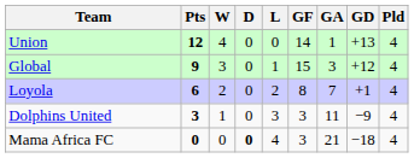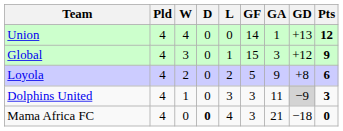 <table class="wikitable" style="text-align: center;">
 <tr>
 <th width="175">Team</th>
-<th width="20">Pts</th>
+<th width="20">Pld</th>
 <th width="20">W</th>
 <th width="20">D</th>
 <th width="20">L</th>
 <th width="20">GF</th>
 <th width="20">GA</th>
 <th width="20">GD</th>
-<th width="20">Pld</th>
+<th width="20">Pts</th>
 </tr>
 <tr bgcolor=#ccffcc>
 <td style="text-align:left;"><a href='#'>Union</a></td>
-<td><strong>12</strong></td>
+<td>4</td>
 <td>4</td>
 <td>0</td>
 <td>0</td>
 <td>14</td>
 <td>1</td>
 <td>+13</td>
-<td>4</td>
+<td><strong>12</strong></td>
 </tr>
 <tr bgcolor=#ccffcc>
 <td style="text-align:left;"><a href='#'>Global</a></td>
-<td><strong>9</strong></td>
+<td>4</td>
 <td>3</td>
 <td>0</td>
 <td>1</td>
 <td>15</td>
 <td>3</td>
 <td>+12</td>
-<td>4</td>
+<td><strong>9</strong></td>
 </tr>
 <tr bgcolor=#ccccff>
 <td style="text-align:left;"><a href='#'>Loyola</a></td>
-<td><strong>6</strong></td>
+<td>4</td>
 <td>2</td>
 <td>0</td>
 <td>2</td>
-<td>8</td>
-<td>7</td>
-<td>+1</td>
-<td>4</td>
+<td>5</td>
+<td>9</td>
+<td>+8</td>
+<td><strong>6</strong></td>
 </tr>
 <tr>
 <td style="text-align:left;"><a href='#'>Dolphins United</a></td>
-<td><strong>3</strong></td>
+<td>4</td>
 <td>1</td>
 <td>0</td>
 <td>3</td>
 <td>3</td>
 <td>11</td>
-<td>−9</td>
-<td>4</td>
+<td style="background: lightgrey;">−9</td>
+<td><strong>3</strong></td>
 </tr>
 <tr>
 <td style="text-align:left;">Mama Africa FC</td>
-<td><strong>0</strong></td>
+<td>4</td>
 <td>0</td>
 <td><strong>0</strong></td>
 <td>4</td>
 <td>3</td>
 <td>21</td>
 <td>−18</td>
-<td>4</td>
+<td><strong>0</strong></td>
 </tr>
 </table>
